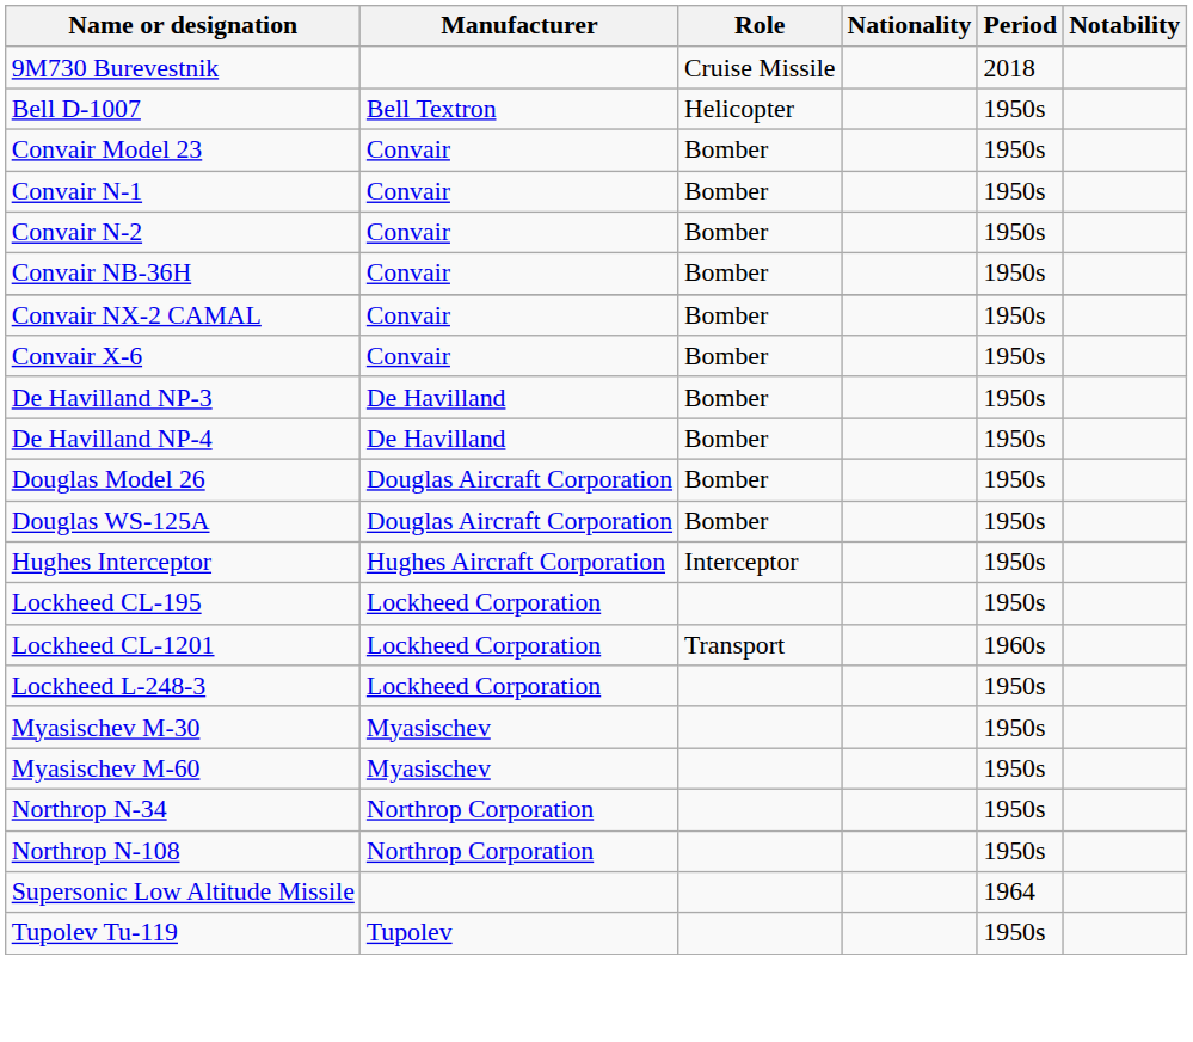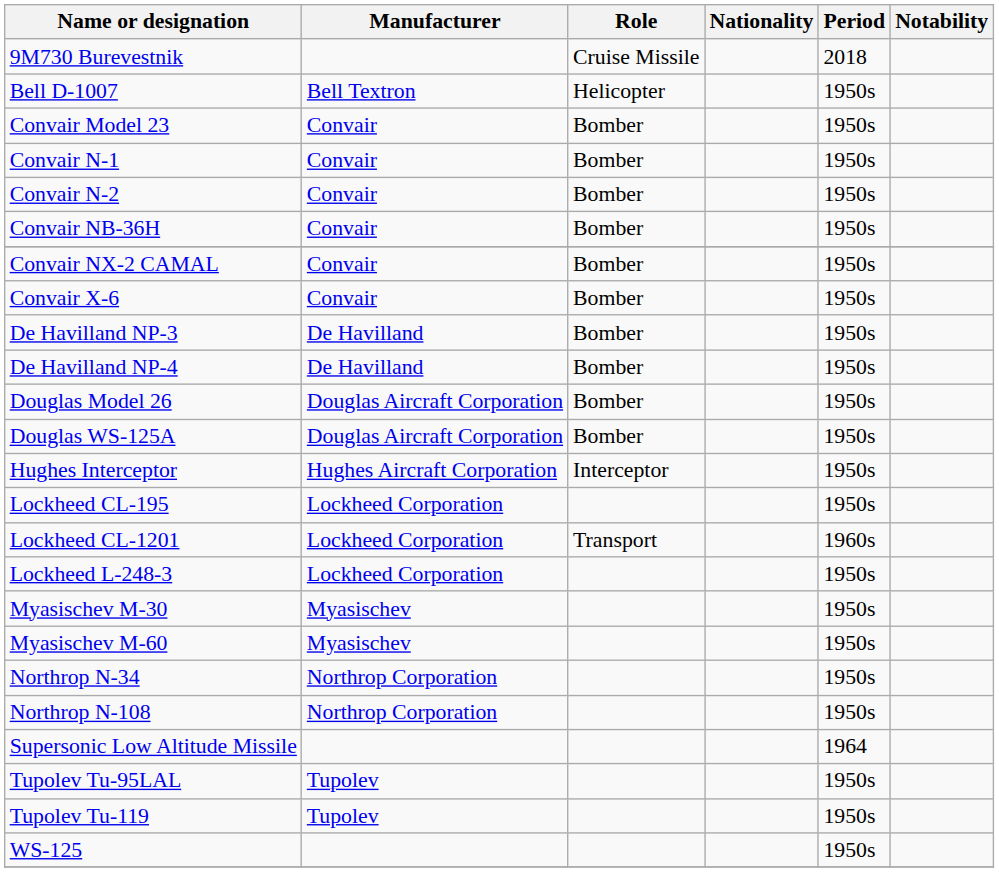 <table class="wikitable sortable">
 <tr>
 <th>Name or designation</th>
 <th>Manufacturer</th>
 <th>Role</th>
 <th>Nationality</th>
 <th>Period</th>
 <th>Notability</th>
 </tr>
 <tr>
 <td><a href='#'>9M730 Burevestnik</a></td>
 <td></td>
 <td>Cruise Missile</td>
 <td></td>
 <td>2018</td>
 <td></td>
 </tr>
 <tr>
 <td><a href='#'>Bell D-1007</a></td>
 <td><a href='#'>Bell Textron</a></td>
 <td>Helicopter</td>
 <td></td>
 <td>1950s</td>
 <td></td>
 </tr>
 <tr>
 <td><a href='#'>Convair Model 23</a></td>
 <td><a href='#'>Convair</a></td>
 <td>Bomber</td>
 <td></td>
 <td>1950s</td>
 <td></td>
 </tr>
 <tr>
 <td><a href='#'>Convair N-1</a></td>
 <td><a href='#'>Convair</a></td>
 <td>Bomber</td>
 <td></td>
 <td>1950s</td>
 <td></td>
 </tr>
 <tr>
 <td><a href='#'>Convair N-2</a></td>
 <td><a href='#'>Convair</a></td>
 <td>Bomber</td>
 <td></td>
 <td>1950s</td>
 <td></td>
 </tr>
 <tr>
 <td><a href='#'>Convair NB-36H</a></td>
 <td><a href='#'>Convair</a></td>
 <td>Bomber</td>
 <td></td>
 <td>1950s</td>
 <td></td>
 </tr>
 <tr>
 </tr>
 <tr>
 <td><a href='#'>Convair NX-2 CAMAL</a></td>
 <td><a href='#'>Convair</a></td>
 <td>Bomber</td>
 <td></td>
 <td>1950s</td>
 <td></td>
 </tr>
 <tr>
 <td><a href='#'>Convair X-6</a></td>
 <td><a href='#'>Convair</a></td>
 <td>Bomber</td>
 <td></td>
 <td>1950s</td>
 <td></td>
 </tr>
 <tr>
 <td><a href='#'>De Havilland NP-3</a></td>
 <td><a href='#'>De Havilland</a></td>
 <td>Bomber</td>
 <td></td>
 <td>1950s</td>
 <td></td>
 </tr>
 <tr>
 <td><a href='#'>De Havilland NP-4</a></td>
 <td><a href='#'>De Havilland</a></td>
 <td>Bomber</td>
 <td></td>
 <td>1950s</td>
 <td></td>
 </tr>
 <tr>
 <td><a href='#'>Douglas Model 26</a></td>
 <td><a href='#'>Douglas Aircraft Corporation</a></td>
 <td>Bomber</td>
 <td></td>
 <td>1950s</td>
 <td></td>
 </tr>
 <tr>
 <td><a href='#'>Douglas WS-125A</a></td>
 <td><a href='#'>Douglas Aircraft Corporation</a></td>
 <td>Bomber</td>
 <td></td>
 <td>1950s</td>
 <td></td>
 </tr>
 <tr>
 <td><a href='#'>Hughes Interceptor</a></td>
 <td><a href='#'>Hughes Aircraft Corporation</a></td>
 <td>Interceptor</td>
 <td></td>
 <td>1950s</td>
 <td></td>
 </tr>
 <tr>
 <td><a href='#'>Lockheed CL-195</a></td>
 <td><a href='#'>Lockheed Corporation</a></td>
 <td></td>
 <td></td>
 <td>1950s</td>
 <td></td>
 </tr>
 <tr>
 <td><a href='#'>Lockheed CL-1201</a></td>
 <td><a href='#'>Lockheed Corporation</a></td>
 <td>Transport</td>
 <td></td>
 <td>1960s</td>
 <td></td>
 </tr>
 <tr>
 <td><a href='#'>Lockheed L-248-3</a></td>
 <td><a href='#'>Lockheed Corporation</a></td>
 <td></td>
 <td></td>
 <td>1950s</td>
 <td></td>
 </tr>
 <tr>
 <td><a href='#'>Myasischev M-30</a></td>
 <td><a href='#'>Myasischev</a></td>
 <td></td>
 <td></td>
 <td>1950s</td>
 <td></td>
 </tr>
 <tr>
 <td><a href='#'>Myasischev M-60</a></td>
 <td><a href='#'>Myasischev</a></td>
 <td></td>
 <td></td>
 <td>1950s</td>
 <td></td>
 </tr>
 <tr>
 <td><a href='#'>Northrop N-34</a></td>
 <td><a href='#'>Northrop Corporation</a></td>
 <td></td>
 <td></td>
 <td>1950s</td>
 <td></td>
 </tr>
 <tr>
 <td><a href='#'>Northrop N-108</a></td>
 <td><a href='#'>Northrop Corporation</a></td>
 <td></td>
 <td></td>
 <td>1950s</td>
 <td></td>
 </tr>
 <tr>
 <td><a href='#'>Supersonic Low Altitude Missile</a></td>
 <td></td>
 <td></td>
 <td></td>
 <td>1964</td>
 <td></td>
 </tr>
 <tr>
+<td><a href='#'>Tupolev Tu-95LAL</a></td>
+<td><a href='#'>Tupolev</a></td>
+<td></td>
+<td></td>
+<td>1950s</td>
+<td></td>
+</tr>
+<tr>
 <td><a href='#'>Tupolev Tu-119</a></td>
 <td><a href='#'>Tupolev</a></td>
 <td></td>
 <td></td>
 <td>1950s</td>
 <td></td>
 </tr>
 <tr>
+<td><a href='#'>WS-125</a></td>
+<td></td>
+<td></td>
+<td></td>
+<td>1950s</td>
+<td></td>
+</tr>
+<tr>
 </tr>
 </table>
